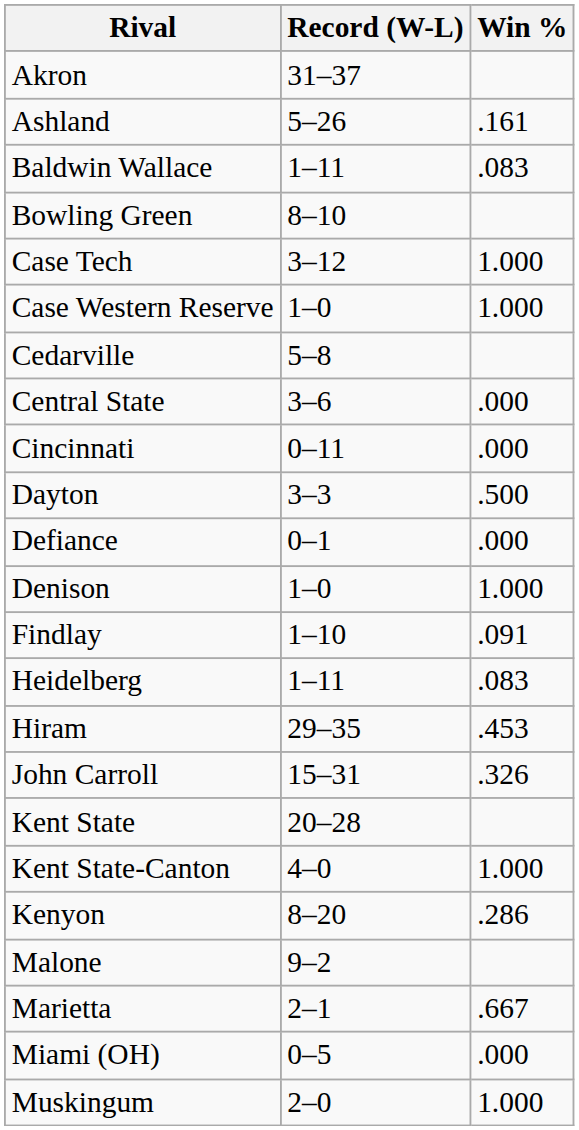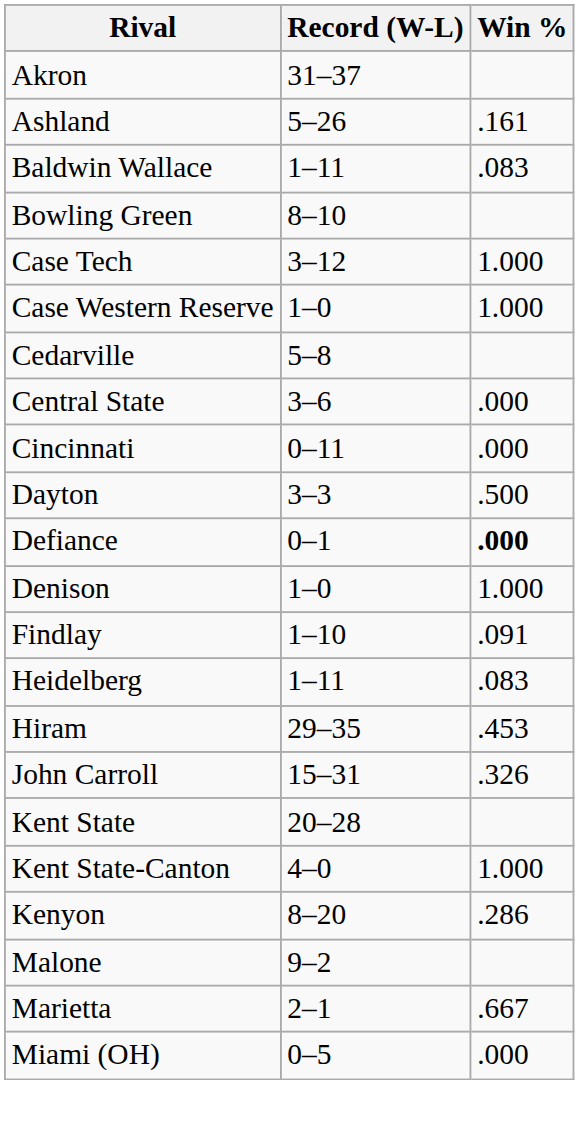 <table class="wikitable">
 <tr>
 <th>Rival</th>
 <th>Record (W-L)</th>
 <th>Win %</th>
 </tr>
 <tr>
 <td>Akron</td>
 <td>31–37</td>
 <td></td>
 </tr>
 <tr>
 <td>Ashland</td>
 <td>5–26</td>
 <td>.161</td>
 </tr>
 <tr>
 <td>Baldwin Wallace</td>
 <td>1–11</td>
 <td>.083</td>
 </tr>
 <tr>
 <td>Bowling Green</td>
 <td>8–10</td>
 <td></td>
 </tr>
 <tr>
 <td>Case Tech</td>
 <td>3–12</td>
 <td>1.000</td>
 </tr>
 <tr>
 <td>Case Western Reserve</td>
 <td>1–0</td>
 <td>1.000</td>
 </tr>
 <tr>
 <td>Cedarville</td>
 <td>5–8</td>
 <td></td>
 </tr>
 <tr>
 <td>Central State</td>
 <td>3–6</td>
 <td>.000</td>
 </tr>
 <tr>
 <td>Cincinnati</td>
 <td>0–11</td>
 <td>.000</td>
 </tr>
 <tr>
 <td>Dayton</td>
 <td>3–3</td>
 <td>.500</td>
 </tr>
 <tr>
 <td>Defiance</td>
 <td>0–1</td>
-<td>.000</td>
+<td><strong>.000</strong></td>
 </tr>
 <tr>
 <td>Denison</td>
 <td>1–0</td>
 <td>1.000</td>
 </tr>
 <tr>
 <td>Findlay</td>
 <td>1–10</td>
 <td>.091</td>
 </tr>
 <tr>
 <td>Heidelberg</td>
 <td>1–11</td>
 <td>.083</td>
 </tr>
 <tr>
 <td>Hiram</td>
 <td>29–35</td>
 <td>.453</td>
 </tr>
 <tr>
 <td>John Carroll</td>
 <td>15–31</td>
 <td>.326</td>
 </tr>
 <tr>
 <td>Kent State</td>
 <td>20–28</td>
 <td></td>
 </tr>
 <tr>
 <td>Kent State-Canton</td>
 <td>4–0</td>
 <td>1.000</td>
 </tr>
 <tr>
 <td>Kenyon</td>
 <td>8–20</td>
 <td>.286</td>
 </tr>
 <tr>
 <td>Malone</td>
 <td>9–2</td>
 <td></td>
 </tr>
 <tr>
 <td>Marietta</td>
 <td>2–1</td>
 <td>.667</td>
 </tr>
 <tr>
 <td>Miami (OH)</td>
 <td>0–5</td>
 <td>.000</td>
 </tr>
-<tr>
-<td>Muskingum</td>
-<td>2–0</td>
-<td>1.000</td>
-</tr>
 </table>
